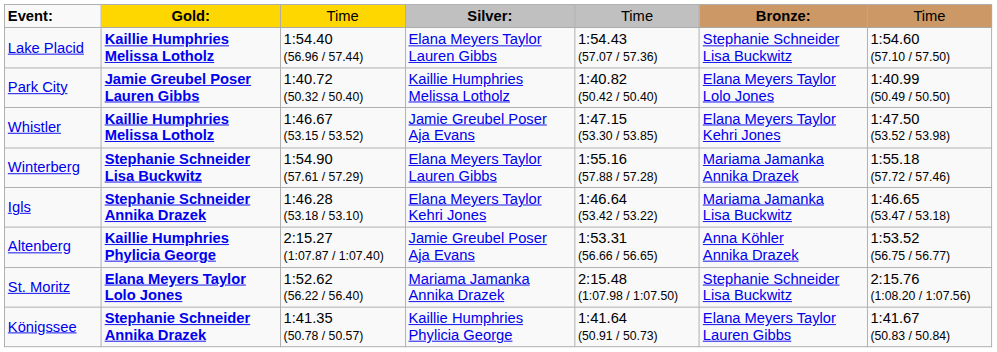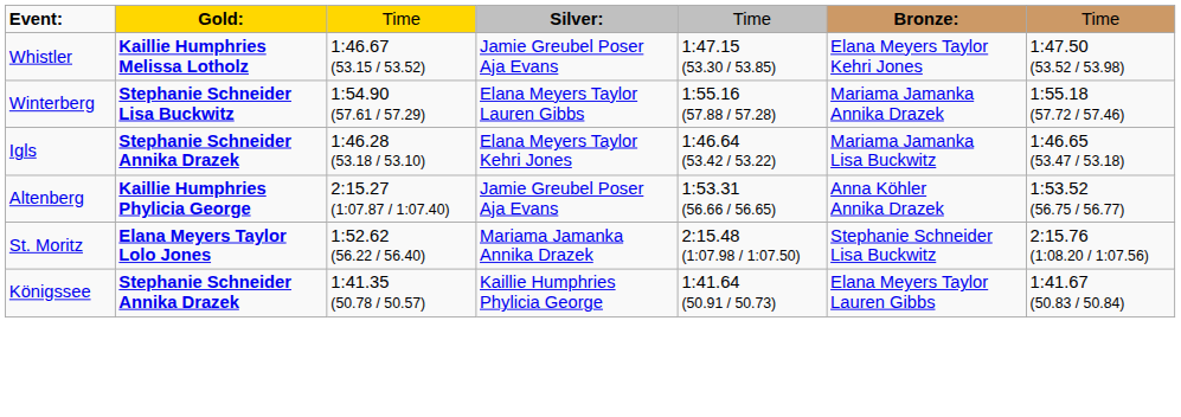 <table class="wikitable" style="width:85%;">
 <tr>
 <td><strong>Event:</strong></td>
 <td ! style="text-align:center; background:gold;"><strong>Gold:</strong></td>
 <td ! style="text-align:center; background:gold;">Time</td>
 <td ! style="text-align:center; background:silver;"><strong>Silver:</strong></td>
 <td ! style="text-align:center; background:silver;">Time</td>
 <td ! style="text-align:center; background:#c96;"><strong>Bronze:</strong></td>
 <td ! style="text-align:center; background:#c96;">Time</td>
-</tr>
-<tr>
-<td> <a href='#'>Lake Placid</a></td>
-<td><strong><a href='#'>Kaillie Humphries</a></strong><br><strong><a href='#'>Melissa Lotholz</a></strong><br><small><strong></strong></small></td>
-<td>1:54.40<br><small>(56.96 / 57.44)</small></td>
-<td><a href='#'>Elana Meyers Taylor</a><br><a href='#'>Lauren Gibbs</a><br><small></small></td>
-<td>1:54.43<br><small>(57.07 / 57.36)</small></td>
-<td><a href='#'>Stephanie Schneider</a><br><a href='#'>Lisa Buckwitz</a><br><small></small></td>
-<td>1:54.60<br><small>(57.10 / 57.50)</small></td>
-</tr>
-<tr>
-<td> <a href='#'>Park City</a></td>
-<td><strong><a href='#'>Jamie Greubel Poser</a></strong><br><strong><a href='#'>Lauren Gibbs</a></strong><br><small><strong></strong></small></td>
-<td>1:40.72<br><small>(50.32 / 50.40)</small></td>
-<td><a href='#'>Kaillie Humphries</a><strong><br></strong><a href='#'>Melissa Lotholz</a><br><small></small></td>
-<td>1:40.82<br><small>(50.42 / 50.40)</small></td>
-<td><a href='#'>Elana Meyers Taylor</a><br><a href='#'>Lolo Jones</a><br><small></small></td>
-<td>1:40.99<br><small>(50.49 / 50.50)</small></td>
 </tr>
 <tr>
 <td> <a href='#'>Whistler</a></td>
 <td><strong><a href='#'>Kaillie Humphries</a></strong><br><strong><a href='#'>Melissa Lotholz</a></strong><br><small><strong></strong></small></td>
 <td>1:46.67<br><small>(53.15 / 53.52)</small></td>
 <td><a href='#'>Jamie Greubel Poser</a><strong><br></strong><a href='#'>Aja Evans</a><br><small></small></td>
 <td>1:47.15<br><small>(53.30 / 53.85)</small></td>
 <td><a href='#'>Elana Meyers Taylor</a><br><a href='#'>Kehri Jones</a><br><small></small></td>
 <td>1:47.50<br><small>(53.52 / 53.98)</small></td>
 </tr>
 <tr>
 <td> <a href='#'>Winterberg</a></td>
 <td><strong><a href='#'>Stephanie Schneider</a></strong><br><strong><a href='#'>Lisa Buckwitz</a></strong><br><small><strong></strong></small></td>
 <td>1:54.90<br><small>(57.61 / 57.29)</small></td>
 <td><a href='#'>Elana Meyers Taylor</a><br><a href='#'>Lauren Gibbs</a><br><small></small></td>
 <td>1:55.16<br><small>(57.88 / 57.28)</small></td>
 <td><a href='#'>Mariama Jamanka</a><br><a href='#'>Annika Drazek</a><br><small></small></td>
 <td>1:55.18<br><small>(57.72 / 57.46)</small></td>
 </tr>
 <tr>
 <td> <a href='#'>Igls</a></td>
 <td><strong><a href='#'>Stephanie Schneider</a></strong><br><strong><a href='#'>Annika Drazek</a></strong><br><small><strong></strong></small></td>
 <td>1:46.28<br><small>(53.18 / 53.10)</small></td>
 <td><a href='#'>Elana Meyers Taylor</a><br><a href='#'>Kehri Jones</a><br><small></small></td>
 <td>1:46.64<br><small>(53.42 / 53.22)</small></td>
 <td><a href='#'>Mariama Jamanka</a><br><a href='#'>Lisa Buckwitz</a><br><small></small></td>
 <td>1:46.65<br><small>(53.47 / 53.18)</small></td>
 </tr>
 <tr>
 <td> <a href='#'>Altenberg</a></td>
 <td><strong><a href='#'>Kaillie Humphries</a></strong><br><strong><a href='#'>Phylicia George</a></strong><br><small><strong></strong></small></td>
 <td>2:15.27<br><small>(1:07.87 / 1:07.40)</small></td>
 <td><a href='#'>Jamie Greubel Poser</a><br><a href='#'>Aja Evans</a><br><small></small></td>
 <td>1:53.31<br><small>(56.66 /  56.65)</small></td>
 <td><a href='#'>Anna Köhler</a><br><a href='#'>Annika Drazek</a><br><small></small></td>
 <td>1:53.52<br><small>(56.75 / 56.77)</small></td>
 </tr>
 <tr>
 <td> <a href='#'>St. Moritz</a></td>
 <td><strong><a href='#'>Elana Meyers Taylor</a></strong><br><strong><a href='#'>Lolo Jones</a></strong><br><small><strong></strong></small></td>
 <td>1:52.62 <br><small>(56.22 / 56.40)</small></td>
 <td><a href='#'>Mariama Jamanka</a><br><a href='#'>Annika Drazek</a><br><small></small></td>
 <td>2:15.48<br><small>(1:07.98 / 1:07.50)</small></td>
 <td><a href='#'>Stephanie Schneider</a><br><a href='#'>Lisa Buckwitz</a><br><small></small></td>
 <td>2:15.76<br><small>(1:08.20 / 1:07.56)</small></td>
 </tr>
 <tr>
 <td> <a href='#'>Königssee</a></td>
 <td><strong><a href='#'>Stephanie Schneider</a><br><a href='#'>Annika Drazek</a></strong><br><small><strong></strong></small></td>
 <td>1:41.35<br><small>(50.78 / 50.57)</small></td>
 <td><a href='#'>Kaillie Humphries</a><br><a href='#'>Phylicia George</a><br><small></small></td>
 <td>1:41.64 <br><small>(50.91 /  50.73)</small></td>
 <td><a href='#'>Elana Meyers Taylor</a><br><a href='#'>Lauren Gibbs</a><br><small></small></td>
 <td>1:41.67<br><small>(50.83 / 50.84)</small></td>
 </tr>
 </table>
